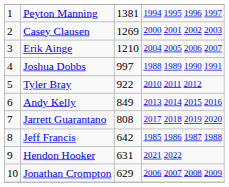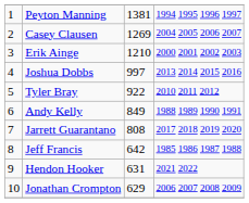 <table class="wikitable">
 <tr>
 </tr>
 <tr>
 <td>1</td>
 <td><a href='#'>Peyton Manning</a></td>
 <td>1381</td>
 <td style="font-size:80%;"><a href='#'>1994</a> <a href='#'>1995</a> <a href='#'>1996</a> <a href='#'>1997</a></td>
 </tr>
 <tr>
 <td>2</td>
 <td><a href='#'>Casey Clausen</a></td>
 <td>1269</td>
-<td style="font-size:80%;"><a href='#'>2000</a> <a href='#'>2001</a> <a href='#'>2002</a> <a href='#'>2003</a></td>
+<td style="font-size:80%;"><a href='#'>2004</a> <a href='#'>2005</a> <a href='#'>2006</a> <a href='#'>2007</a></td>
 </tr>
 <tr>
 <td>3</td>
 <td><a href='#'>Erik Ainge</a></td>
 <td>1210</td>
-<td style="font-size:80%;"><a href='#'>2004</a> <a href='#'>2005</a> <a href='#'>2006</a> <a href='#'>2007</a></td>
+<td style="font-size:80%;"><a href='#'>2000</a> <a href='#'>2001</a> <a href='#'>2002</a> <a href='#'>2003</a></td>
 </tr>
 <tr>
 <td>4</td>
 <td><a href='#'>Joshua Dobbs</a></td>
 <td>997</td>
-<td style="font-size:80%;"><a href='#'>1988</a> <a href='#'>1989</a> <a href='#'>1990</a> <a href='#'>1991</a></td>
+<td style="font-size:80%;"><a href='#'>2013</a> <a href='#'>2014</a> <a href='#'>2015</a> <a href='#'>2016</a></td>
 </tr>
 <tr>
 <td>5</td>
 <td><a href='#'>Tyler Bray</a></td>
 <td>922</td>
 <td style="font-size:80%;"><a href='#'>2010</a> <a href='#'>2011</a> <a href='#'>2012</a></td>
 </tr>
 <tr>
 <td>6</td>
 <td><a href='#'>Andy Kelly</a></td>
 <td>849</td>
-<td style="font-size:80%;"><a href='#'>2013</a> <a href='#'>2014</a> <a href='#'>2015</a> <a href='#'>2016</a></td>
+<td style="font-size:80%;"><a href='#'>1988</a> <a href='#'>1989</a> <a href='#'>1990</a> <a href='#'>1991</a></td>
 </tr>
 <tr>
 <td>7</td>
 <td><a href='#'>Jarrett Guarantano</a></td>
 <td>808</td>
 <td style="font-size:80%;"><a href='#'>2017</a> <a href='#'>2018</a> <a href='#'>2019</a> <a href='#'>2020</a></td>
 </tr>
 <tr>
 <td>8</td>
 <td><a href='#'>Jeff Francis</a></td>
 <td>642</td>
 <td style="font-size:80%;"><a href='#'>1985</a> <a href='#'>1986</a> <a href='#'>1987</a> <a href='#'>1988</a></td>
 </tr>
 <tr>
 <td>9</td>
 <td><a href='#'>Hendon Hooker</a></td>
 <td>631</td>
 <td style="font-size:80%;"><a href='#'>2021</a> <a href='#'>2022</a></td>
 </tr>
 <tr>
 <td>10</td>
 <td><a href='#'>Jonathan Crompton</a></td>
 <td>629</td>
 <td style="font-size:80%;"><a href='#'>2006</a> <a href='#'>2007</a> <a href='#'>2008</a> <a href='#'>2009</a></td>
 </tr>
 <tr>
 </tr>
 </table>
